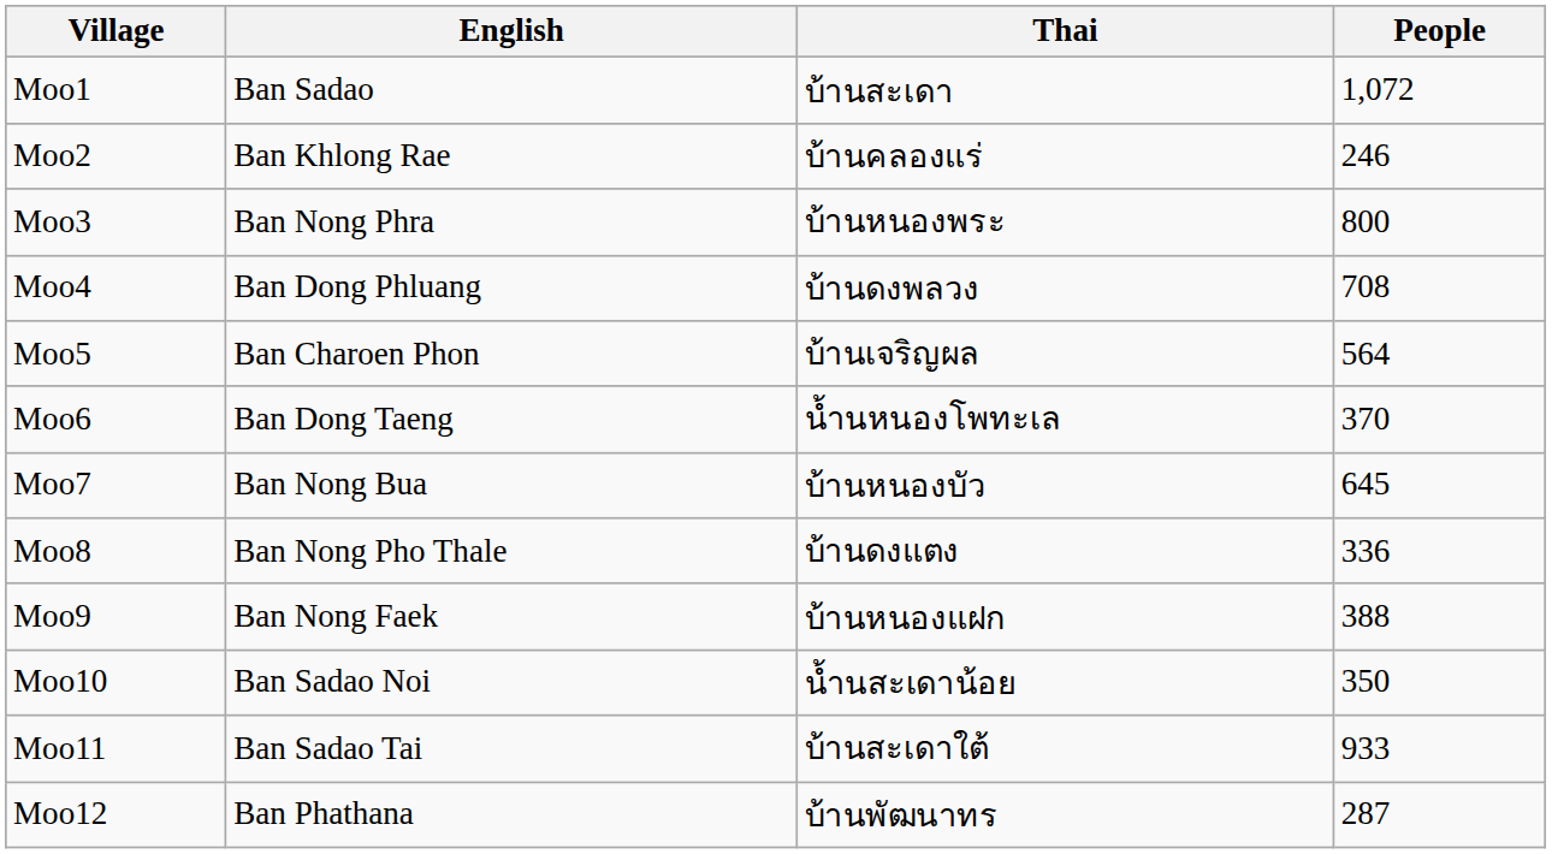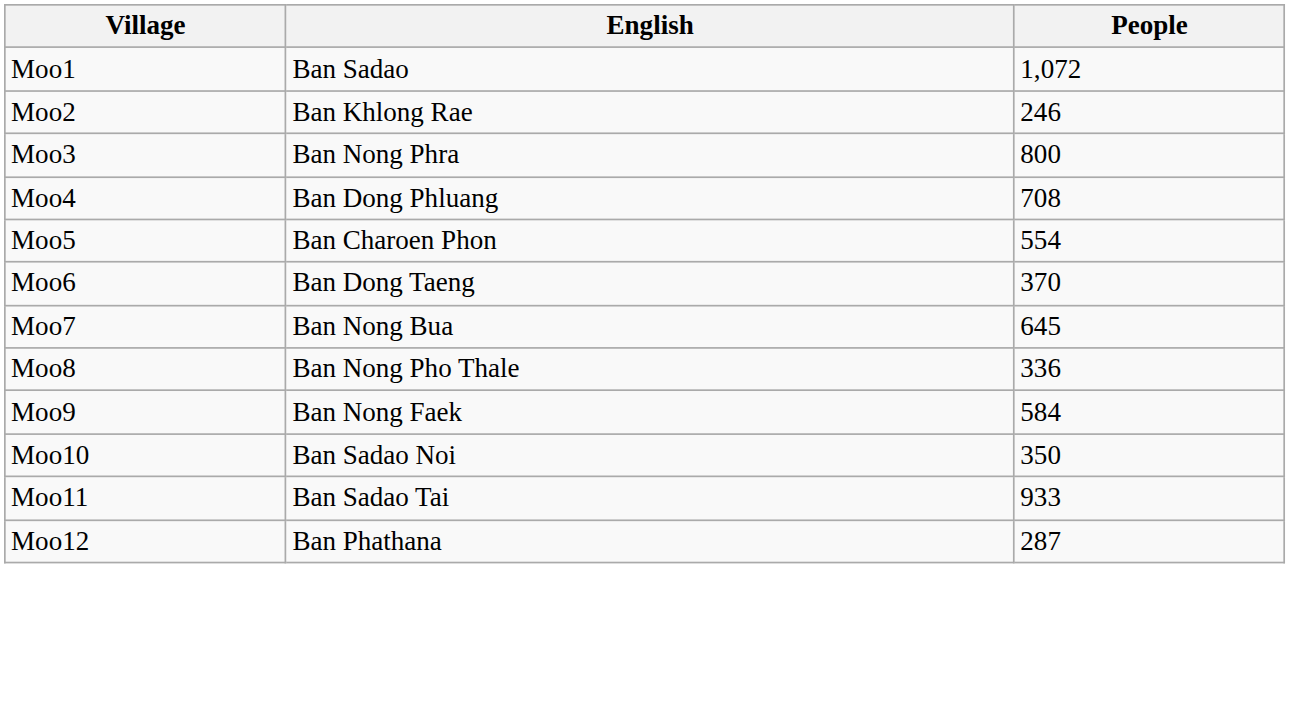 <table class="wikitable" style="width:60%;">
 <tr>
 <th>Village</th>
 <th>English</th>
-<th>Thai</th>
 <th>People</th>
 </tr>
 <tr>
 <td>Moo1</td>
 <td>Ban Sadao</td>
-<td>บ้านสะเดา</td>
 <td>1,072</td>
 </tr>
 <tr>
 <td>Moo2</td>
 <td>Ban Khlong Rae</td>
-<td>บ้านคลองแร่</td>
 <td>246</td>
 </tr>
 <tr>
 <td>Moo3</td>
 <td>Ban Nong Phra</td>
-<td>บ้านหนองพระ</td>
 <td>800</td>
 </tr>
 <tr>
 <td>Moo4</td>
 <td>Ban Dong Phluang</td>
-<td>บ้านดงพลวง</td>
 <td>708</td>
 </tr>
 <tr>
 <td>Moo5</td>
 <td>Ban Charoen Phon</td>
-<td>บ้านเจริญผล</td>
-<td>564</td>
+<td>554</td>
 </tr>
 <tr>
 <td>Moo6</td>
 <td>Ban Dong Taeng</td>
-<td>น้ำนหนองโพทะเล</td>
 <td>370</td>
 </tr>
 <tr>
 <td>Moo7</td>
 <td>Ban Nong Bua</td>
-<td>บ้านหนองบัว</td>
 <td>645</td>
 </tr>
 <tr>
 <td>Moo8</td>
 <td>Ban Nong Pho Thale</td>
-<td>บ้านดงแตง</td>
 <td>336</td>
 </tr>
 <tr>
 <td>Moo9</td>
 <td>Ban Nong Faek</td>
-<td>บ้านหนองแฝก</td>
-<td>388</td>
+<td>584</td>
 </tr>
 <tr>
 <td>Moo10</td>
 <td>Ban Sadao Noi</td>
-<td>น้ำนสะเดาน้อย</td>
 <td>350</td>
 </tr>
 <tr>
 <td>Moo11</td>
 <td>Ban Sadao Tai</td>
-<td>บ้านสะเดาใต้</td>
 <td>933</td>
 </tr>
 <tr>
 <td>Moo12</td>
 <td>Ban Phathana</td>
-<td>บ้านพัฒนาทร</td>
 <td>287</td>
 </tr>
 </table>
